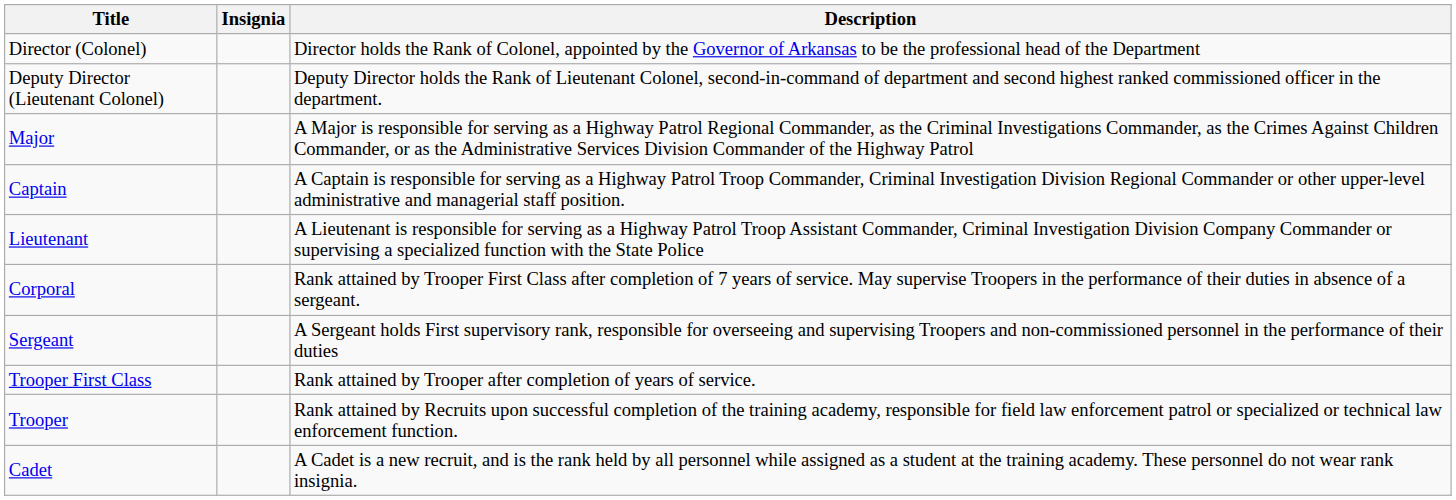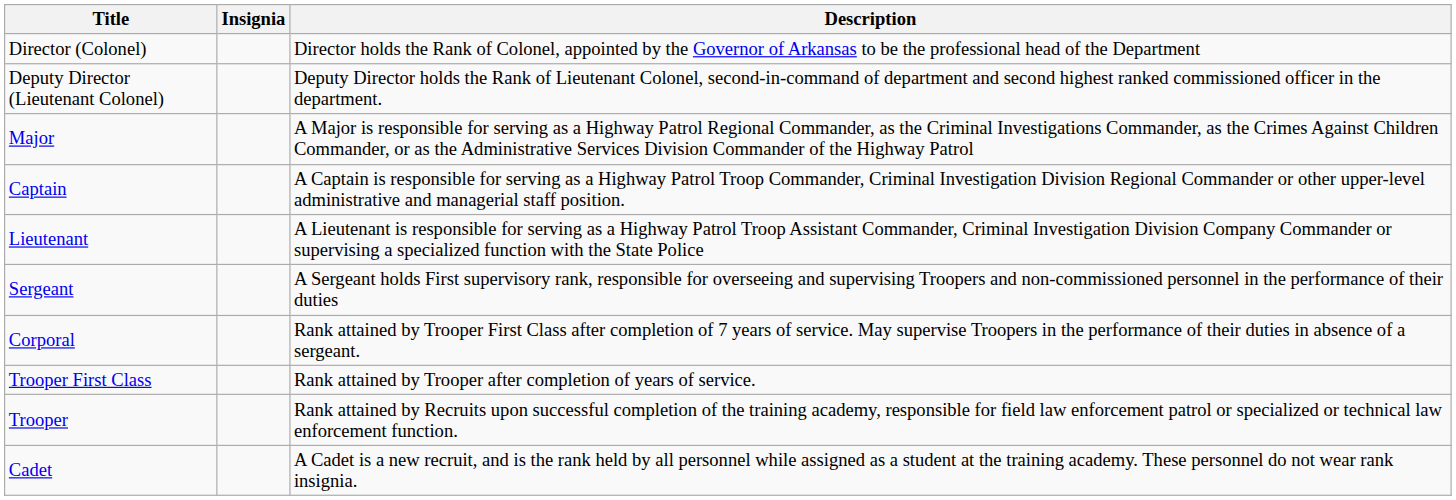 <table border="1" cellspacing="0" cellpadding="5" style="border-collapse:collapse;" class="wikitable">
 <tr>
 <th>Title</th>
 <th>Insignia</th>
 <th>Description</th>
 </tr>
 <tr>
 <td>Director (Colonel)</td>
 <td></td>
 <td>Director holds the Rank of Colonel, appointed by the <a href='#'>Governor of Arkansas</a> to be the professional head of the Department</td>
 </tr>
 <tr>
 <td>Deputy Director (Lieutenant Colonel)</td>
 <td></td>
 <td>Deputy Director holds the Rank of Lieutenant Colonel, second-in-command of department and second highest ranked commissioned officer in the department.</td>
 </tr>
 <tr>
 <td><a href='#'>Major</a></td>
 <td></td>
 <td>A Major is responsible for serving as a Highway Patrol Regional Commander, as the Criminal Investigations Commander, as the Crimes Against Children Commander, or as the Administrative Services Division Commander of the Highway Patrol</td>
 </tr>
 <tr>
 <td><a href='#'>Captain</a></td>
 <td></td>
 <td>A Captain is responsible for serving as a Highway Patrol Troop Commander, Criminal Investigation Division Regional Commander or other upper-level administrative and managerial staff position.</td>
 </tr>
 <tr>
 <td><a href='#'>Lieutenant</a></td>
 <td></td>
 <td>A Lieutenant is responsible for serving as a Highway Patrol Troop Assistant Commander, Criminal Investigation Division Company Commander or supervising a specialized function with the State Police</td>
 </tr>
 <tr>
+<td><a href='#'>Sergeant</a></td>
+<td></td>
+<td>A Sergeant holds First supervisory rank, responsible for overseeing and supervising Troopers and non-commissioned personnel in the performance of their duties</td>
+</tr>
+<tr>
 <td><a href='#'>Corporal</a></td>
 <td></td>
 <td>Rank attained by Trooper First Class after completion of 7 years of service.  May supervise Troopers in the performance of their duties in absence of a sergeant.</td>
-</tr>
-<tr>
-<td><a href='#'>Sergeant</a></td>
-<td></td>
-<td>A Sergeant holds First supervisory rank, responsible for overseeing and supervising Troopers and non-commissioned personnel in the performance of their duties</td>
 </tr>
 <tr>
 <td><a href='#'>Trooper First Class</a></td>
 <td></td>
 <td>Rank attained by Trooper after completion of  years of service.</td>
 </tr>
 <tr>
 <td><a href='#'>Trooper</a></td>
 <td></td>
 <td>Rank attained by Recruits upon successful completion of the training academy, responsible for field law enforcement patrol or specialized or technical law enforcement function.</td>
 </tr>
 <tr>
 <td><a href='#'>Cadet</a></td>
 <td></td>
 <td>A Cadet is a new recruit, and is the rank held by all personnel while assigned as a student at the training academy. These personnel do not wear rank insignia.</td>
 </tr>
 </table>
